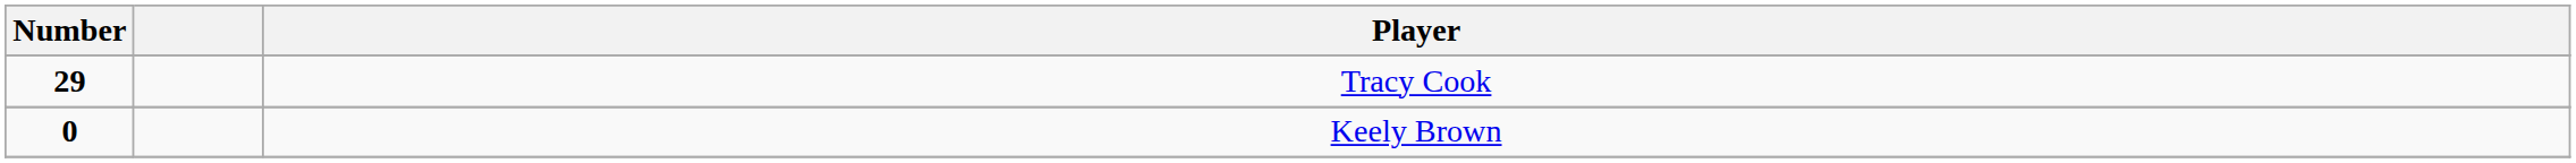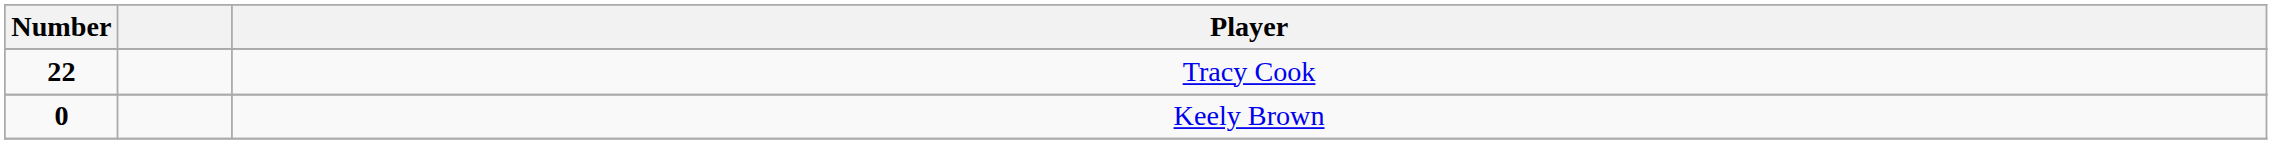 <table class="wikitable" style="text-align:center">
 <tr>
 <th width=5%>Number</th>
 <th width=5%></th>
 <th !width=10%>Player</th>
 </tr>
 <tr>
 </tr>
 <tr>
-<td><strong>29</strong></td>
+<td><strong>22</strong></td>
 <td></td>
 <td><a href='#'>Tracy Cook</a></td>
 </tr>
 <tr>
 </tr>
 <tr>
 <td><strong>0</strong></td>
 <td></td>
 <td><a href='#'>Keely Brown</a></td>
 </tr>
 <tr>
 </tr>
 </table>
